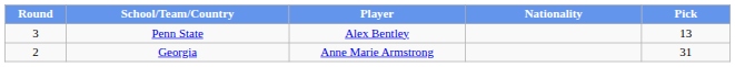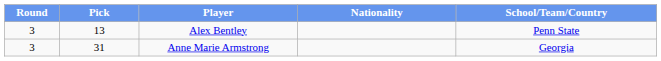 <table class="wikitable" style="text-align:center; width:60em">
 <tr>
 <th style="background:#6495ED; color:white;" width="2%">Round</th>
-<th style="background:#6495ED; color:white;" width="10%">School/Team/Country</th>
+<th style="background:#6495ED; color:white;" width="5%">Pick</th>
 <th style="background:#6495ED; color:white;" width="10%">Player</th>
 <th style="background:#6495ED; color:white;" width="10%">Nationality</th>
-<th style="background:#6495ED; color:white;" width="5%">Pick</th>
+<th style="background:#6495ED; color:white;" width="10%">School/Team/Country</th>
 </tr>
 <tr>
 <td>3</td>
-<td><a href='#'>Penn State</a></td>
+<td>13</td>
 <td><a href='#'>Alex Bentley</a></td>
 <td></td>
-<td>13</td>
+<td><a href='#'>Penn State</a></td>
 </tr>
 <tr>
-<td>2</td>
-<td><a href='#'>Georgia</a></td>
+<td>3</td>
+<td>31</td>
 <td><a href='#'>Anne Marie Armstrong</a></td>
 <td></td>
-<td>31</td>
+<td><a href='#'>Georgia</a></td>
 </tr>
 </table>
